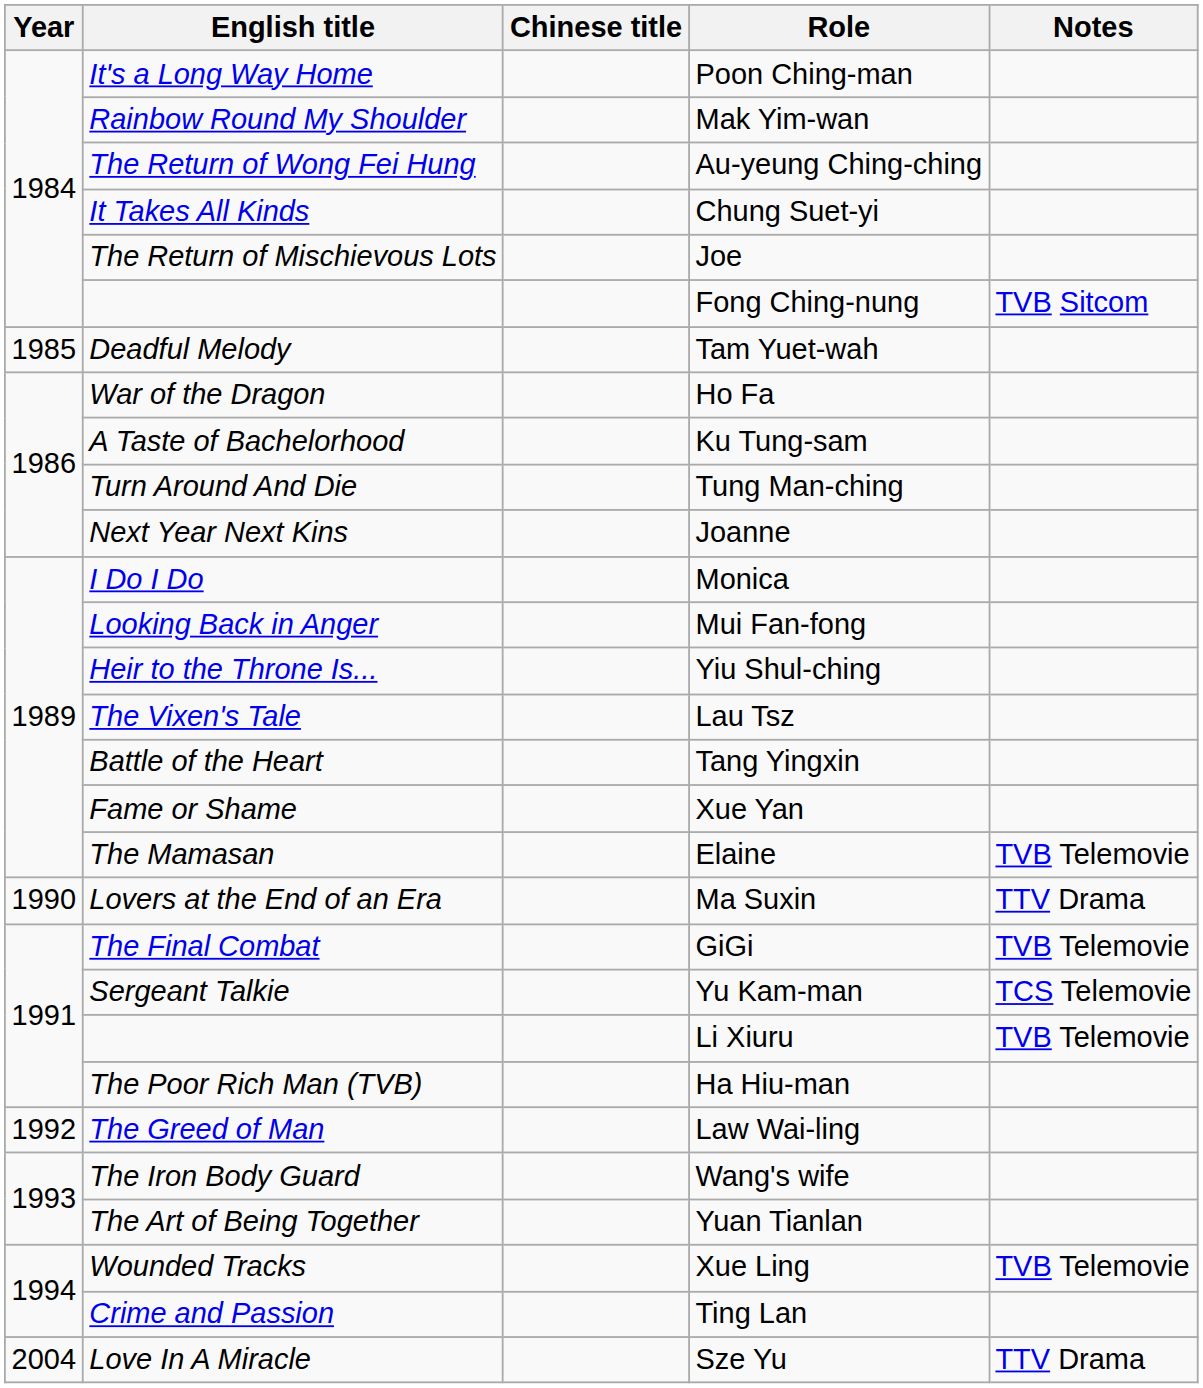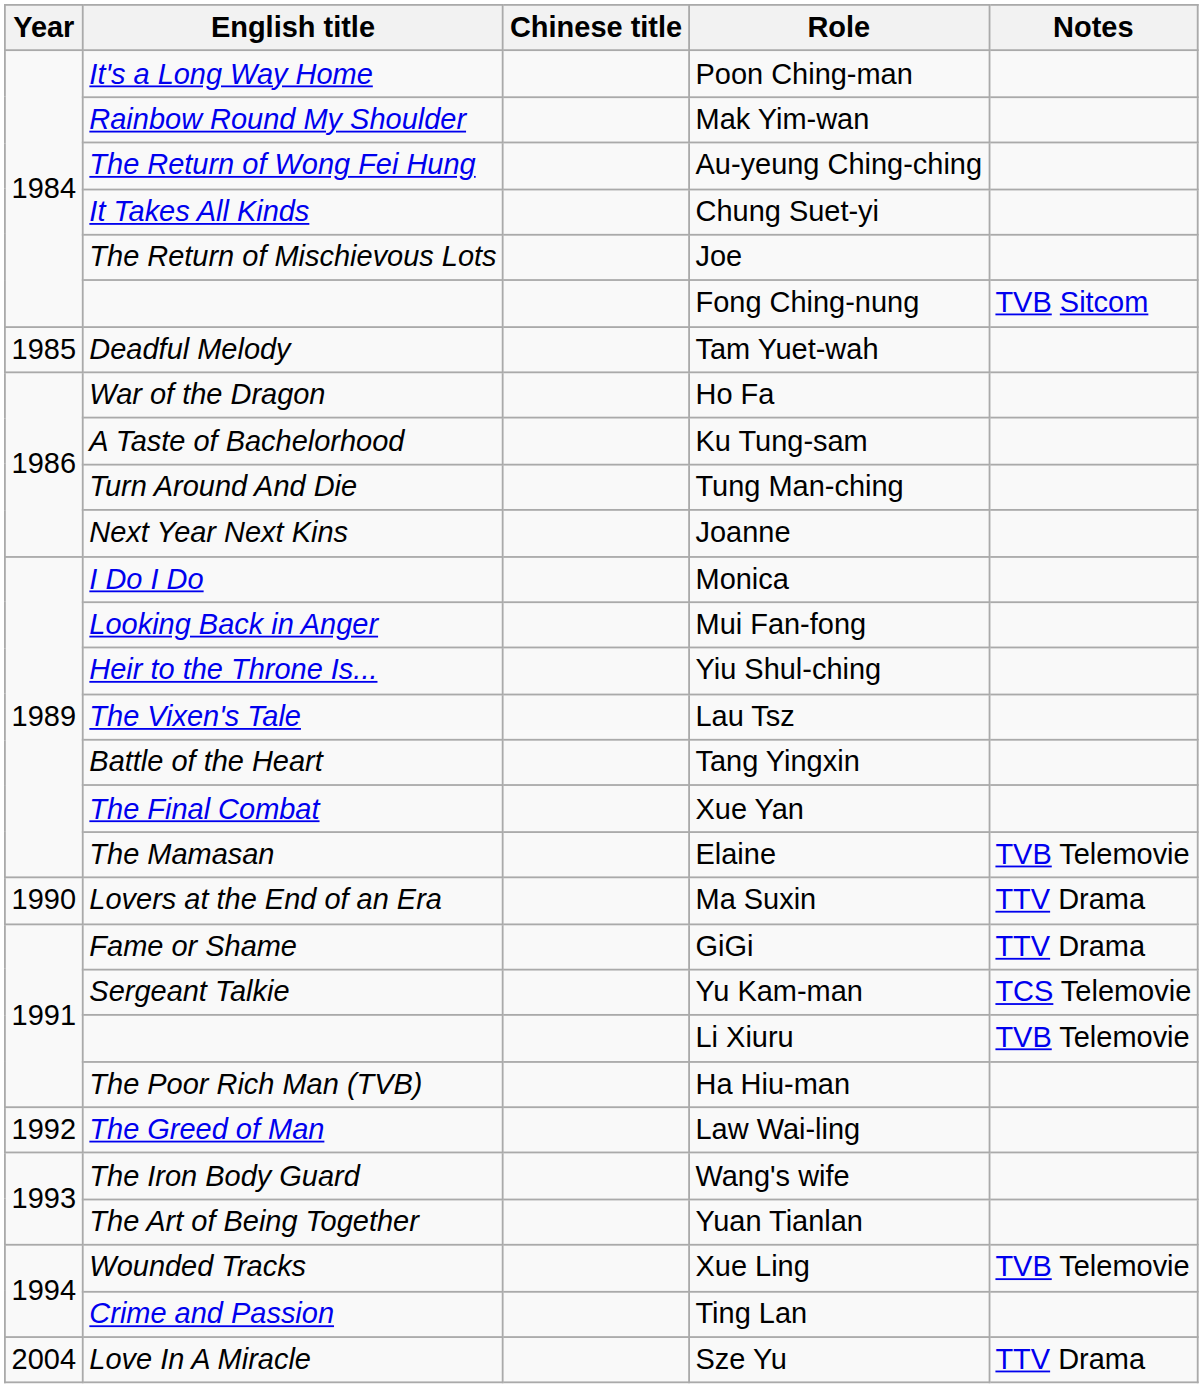 <table class="wikitable">
 <tr>
 <th>Year</th>
 <th>English title</th>
 <th>Chinese title</th>
 <th>Role</th>
 <th>Notes</th>
 </tr>
 <tr>
 <td rowspan=6>1984</td>
 <td><em><a href='#'>It's a Long Way Home</a></em></td>
 <td></td>
 <td>Poon Ching-man</td>
 <td></td>
 </tr>
 <tr>
 <td><em><a href='#'>Rainbow Round My Shoulder</a></em></td>
 <td></td>
 <td>Mak Yim-wan</td>
 <td></td>
 </tr>
 <tr>
 <td><em><a href='#'>The Return of Wong Fei Hung</a></em></td>
 <td></td>
 <td>Au-yeung Ching-ching</td>
 <td></td>
 </tr>
 <tr>
 <td><em><a href='#'>It Takes All Kinds</a></em></td>
 <td></td>
 <td>Chung Suet-yi</td>
 <td></td>
 </tr>
 <tr>
 <td><em>The Return of Mischievous Lots</em></td>
 <td></td>
 <td>Joe</td>
 <td></td>
 </tr>
 <tr>
 <td></td>
 <td></td>
 <td>Fong Ching-nung</td>
 <td><a href='#'>TVB</a> <a href='#'>Sitcom</a></td>
 </tr>
 <tr>
 <td>1985</td>
 <td><em>Deadful Melody</em></td>
 <td></td>
 <td>Tam Yuet-wah</td>
 <td></td>
 </tr>
 <tr>
 <td rowspan=4>1986</td>
 <td><em>War of the Dragon</em></td>
 <td></td>
 <td>Ho Fa</td>
 <td></td>
 </tr>
 <tr>
 <td><em>A Taste of Bachelorhood</em></td>
 <td></td>
 <td>Ku Tung-sam</td>
 <td></td>
 </tr>
 <tr>
 <td><em>Turn Around And Die</em></td>
 <td></td>
 <td>Tung Man-ching</td>
 <td></td>
 </tr>
 <tr>
 <td><em>Next Year Next Kins</em></td>
 <td></td>
 <td>Joanne</td>
 <td></td>
 </tr>
 <tr>
 <td rowspan=7>1989</td>
 <td><em><a href='#'>I Do I Do</a></em></td>
 <td></td>
 <td>Monica</td>
 <td></td>
 </tr>
 <tr>
 <td><em><a href='#'>Looking Back in Anger</a></em></td>
 <td></td>
 <td>Mui Fan-fong</td>
 <td></td>
 </tr>
 <tr>
 <td><em><a href='#'>Heir to the Throne Is...</a></em></td>
 <td></td>
 <td>Yiu Shul-ching</td>
 <td></td>
 </tr>
 <tr>
 <td><em><a href='#'>The Vixen's Tale</a></em></td>
 <td></td>
 <td>Lau Tsz</td>
 <td></td>
 </tr>
 <tr>
 <td><em>Battle of the Heart</em></td>
 <td></td>
 <td>Tang Yingxin</td>
 <td></td>
 </tr>
 <tr>
-<td><em>Fame or Shame</em></td>
+<td><em><a href='#'>The Final Combat</a></em></td>
 <td></td>
 <td>Xue Yan</td>
 <td></td>
 </tr>
 <tr>
 <td><em>The Mamasan</em></td>
 <td></td>
 <td>Elaine</td>
 <td><a href='#'>TVB</a> Telemovie</td>
 </tr>
 <tr>
 <td>1990</td>
 <td><em>Lovers at the End of an Era</em></td>
 <td></td>
 <td>Ma Suxin</td>
 <td><a href='#'>TTV</a> Drama</td>
 </tr>
 <tr>
 <td rowspan=4>1991</td>
-<td><em><a href='#'>The Final Combat</a></em></td>
+<td><em>Fame or Shame</em></td>
 <td></td>
 <td>GiGi</td>
-<td><a href='#'>TVB</a> Telemovie</td>
+<td><a href='#'>TTV</a> Drama</td>
 </tr>
 <tr>
 <td><em>Sergeant Talkie</em></td>
 <td></td>
 <td>Yu Kam-man</td>
 <td><a href='#'>TCS</a> Telemovie</td>
 </tr>
 <tr>
 <td></td>
 <td></td>
 <td>Li Xiuru</td>
 <td><a href='#'>TVB</a> Telemovie</td>
 </tr>
 <tr>
 <td><em>The Poor Rich Man (TVB)</em></td>
 <td></td>
 <td>Ha Hiu-man</td>
 <td></td>
 </tr>
 <tr>
 <td>1992</td>
 <td><em><a href='#'>The Greed of Man</a></em></td>
 <td></td>
 <td>Law Wai-ling</td>
 <td></td>
 </tr>
 <tr>
 <td rowspan=2>1993</td>
 <td><em>The Iron Body Guard</em></td>
 <td></td>
 <td>Wang's wife</td>
 <td></td>
 </tr>
 <tr>
 <td><em>The Art of Being Together</em></td>
 <td></td>
 <td>Yuan Tianlan</td>
 <td></td>
 </tr>
 <tr>
 <td rowspan=2>1994</td>
 <td><em>Wounded Tracks</em></td>
 <td></td>
 <td>Xue Ling</td>
 <td><a href='#'>TVB</a> Telemovie</td>
 </tr>
 <tr>
 <td><em><a href='#'>Crime and Passion</a></em></td>
 <td></td>
 <td>Ting Lan</td>
 <td></td>
 </tr>
 <tr>
 <td>2004</td>
 <td><em>Love In A Miracle</em></td>
 <td></td>
 <td>Sze Yu</td>
 <td><a href='#'>TTV</a> Drama</td>
 </tr>
 </table>
